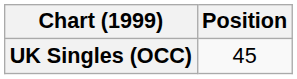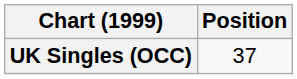 <table class="wikitable plainrowheaders" style="text-align:center">
 <tr>
 <th>Chart (1999)</th>
 <th>Position</th>
 </tr>
 <tr>
 <th scope="row">UK Singles (OCC)</th>
-<td>45</td>
+<td>37</td>
 </tr>
 </table>
